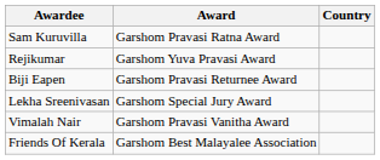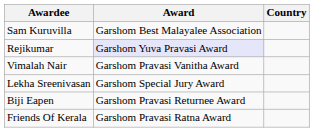 <table class="wikitable">
 <tr>
 <th>Awardee</th>
 <th>Award</th>
 <th>Country</th>
 </tr>
 <tr>
 <td>Sam Kuruvilla</td>
-<td>Garshom Pravasi Ratna Award</td>
+<td>Garshom Best Malayalee Association</td>
 <td></td>
 </tr>
 <tr>
 <td>Rejikumar</td>
-<td>Garshom Yuva Pravasi Award</td>
+<td style="background: lavender;">Garshom Yuva Pravasi Award</td>
+<td></td>
+</tr>
+<tr>
+<td>Vimalah Nair</td>
+<td>Garshom Pravasi Vanitha Award</td>
+<td></td>
+</tr>
+<tr>
+<td>Lekha Sreenivasan</td>
+<td>Garshom Special Jury Award</td>
 <td></td>
 </tr>
 <tr>
 <td>Biji Eapen</td>
 <td>Garshom Pravasi Returnee Award</td>
 <td></td>
 </tr>
 <tr>
-<td>Lekha Sreenivasan</td>
-<td>Garshom Special Jury Award</td>
-<td></td>
-</tr>
-<tr>
-<td>Vimalah Nair</td>
-<td>Garshom Pravasi Vanitha Award</td>
-<td></td>
-</tr>
-<tr>
 <td>Friends Of Kerala</td>
-<td>Garshom Best Malayalee Association</td>
+<td>Garshom Pravasi Ratna Award</td>
 <td></td>
 </tr>
 </table>
